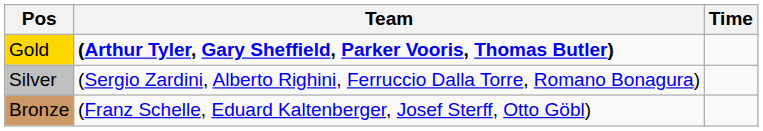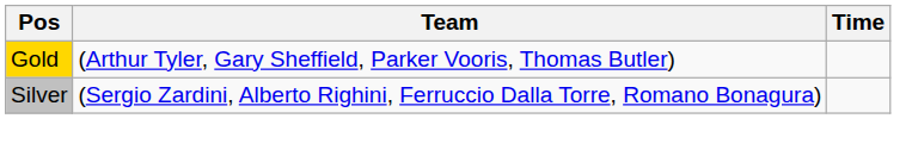 <table class="wikitable">
 <tr>
 <th>Pos</th>
 <th>Team</th>
 <th>Time</th>
 </tr>
 <tr>
 <td style="background:gold">Gold</td>
-<td><strong> (<a href='#'>Arthur Tyler</a>, <a href='#'>Gary Sheffield</a>, <a href='#'>Parker Vooris</a>, <a href='#'>Thomas Butler</a>)</strong></td>
+<td> (<a href='#'>Arthur Tyler</a>, <a href='#'>Gary Sheffield</a>, <a href='#'>Parker Vooris</a>, <a href='#'>Thomas Butler</a>)</td>
 <td></td>
 </tr>
 <tr>
 <td style="background:silver">Silver</td>
 <td> (<a href='#'>Sergio Zardini</a>, <a href='#'>Alberto Righini</a>, <a href='#'>Ferruccio Dalla Torre</a>, <a href='#'>Romano Bonagura</a>)</td>
 <td></td>
 </tr>
-<tr>
-<td style="background:#cc9966">Bronze</td>
-<td> (<a href='#'>Franz Schelle</a>, <a href='#'>Eduard Kaltenberger</a>, <a href='#'>Josef Sterff</a>, <a href='#'>Otto Göbl</a>)</td>
-<td></td>
-</tr>
 </table>
